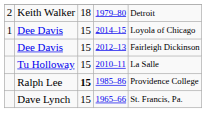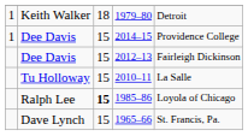 <table class="wikitable">
 <tr>
 </tr>
 <tr>
-<td>2</td>
+<td>1</td>
 <td>Keith Walker</td>
 <td>18</td>
 <td style="font-size:80%;"><a href='#'>1979–80</a></td>
 <td style="font-size:80%;">Detroit</td>
 </tr>
 <tr>
 <td>1</td>
 <td><a href='#'>Dee Davis</a></td>
 <td>15</td>
 <td style="font-size:80%;"><a href='#'>2014–15</a></td>
-<td style="font-size:80%;">Loyola of Chicago</td>
+<td style="font-size:80%;">Providence College</td>
 </tr>
 <tr>
 <td></td>
 <td><a href='#'>Dee Davis</a></td>
 <td>15</td>
 <td style="font-size:80%;"><a href='#'>2012–13</a></td>
 <td style="font-size:80%;">Fairleigh Dickinson</td>
 </tr>
 <tr>
 <td></td>
 <td><a href='#'>Tu Holloway</a></td>
 <td>15</td>
 <td style="font-size:80%;"><a href='#'>2010–11</a></td>
 <td style="font-size:80%;">La Salle</td>
 </tr>
 <tr>
 <td></td>
 <td>Ralph Lee</td>
 <td><strong>15</strong></td>
 <td style="font-size:80%;"><a href='#'>1985–86</a></td>
-<td style="font-size:80%;">Providence College</td>
+<td style="font-size:80%;">Loyola of Chicago</td>
 </tr>
 <tr>
 <td></td>
 <td>Dave Lynch</td>
 <td>15</td>
 <td style="font-size:80%;"><a href='#'>1965–66</a></td>
 <td style="font-size:80%;">St. Francis, Pa.</td>
 </tr>
 </table>
